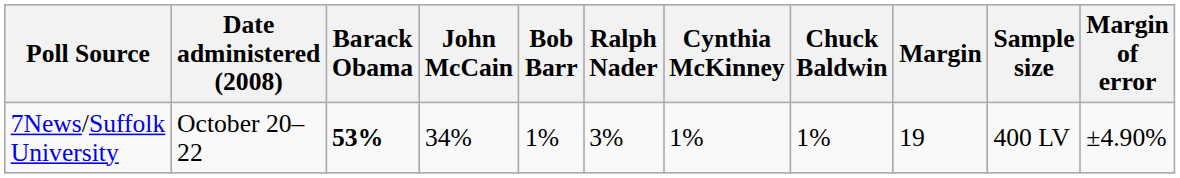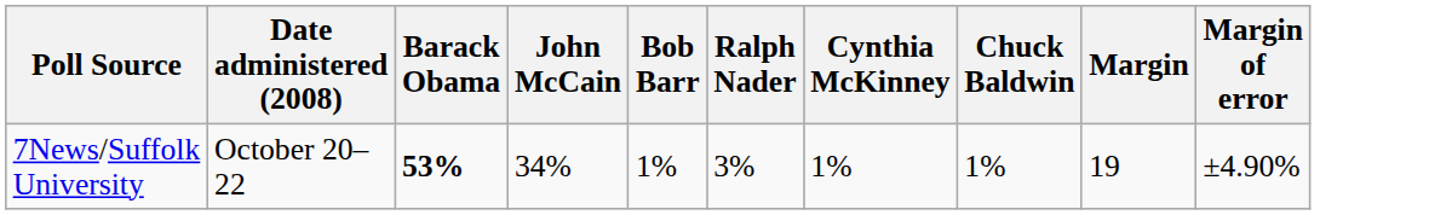 <table class="wikitable collapsible">
 <tr>
 <th>Poll Source</th>
 <th>Date administered (2008)</th>
 <th>Barack Obama</th>
 <th>John McCain</th>
 <th>Bob Barr</th>
 <th>Ralph Nader</th>
 <th>Cynthia McKinney</th>
 <th>Chuck Baldwin</th>
 <th>Margin</th>
-<th>Sample size</th>
 <th>Margin of error</th>
 </tr>
 <tr>
 <td><a href='#'>7News</a>/<a href='#'>Suffolk University</a></td>
 <td>October 20–22</td>
 <td><strong>53%</strong></td>
 <td>34%</td>
 <td>1%</td>
 <td>3%</td>
 <td>1%</td>
 <td>1%</td>
 <td>19</td>
-<td>400 LV</td>
 <td>±4.90%</td>
 </tr>
 </table>
